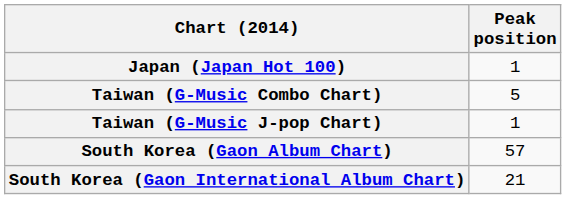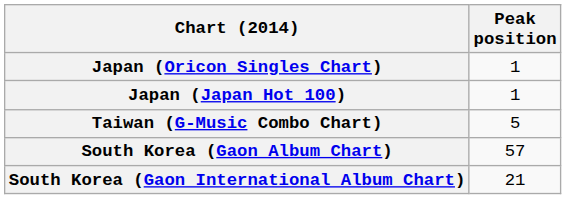 <table class="wikitable sortable plainrowheaders" style="text-align:center">
 <tr>
 <th scope="col">Chart (2014)</th>
 <th scope="col">Peak<br>position</th>
+</tr>
+<tr>
+<th scope="row">Japan (<a href='#'>Oricon Singles Chart</a>)</th>
+<td>1</td>
 </tr>
 <tr>
 <th scope="row">Japan (<a href='#'>Japan Hot 100</a>)</th>
 <td>1</td>
 </tr>
 <tr>
 <th scope="row">Taiwan (<a href='#'>G-Music</a> Combo Chart)</th>
 <td>5</td>
 </tr>
 <tr>
-<th scope="row">Taiwan (<a href='#'>G-Music</a> J-pop Chart)</th>
-<td>1</td>
-</tr>
-<tr>
 <th scope="row">South Korea (<a href='#'>Gaon Album Chart</a>)</th>
 <td>57</td>
 </tr>
 <tr>
 <th scope="row">South Korea (<a href='#'>Gaon International Album Chart</a>)</th>
 <td>21</td>
 </tr>
 </table>
